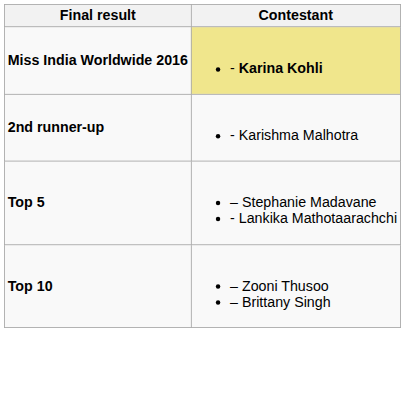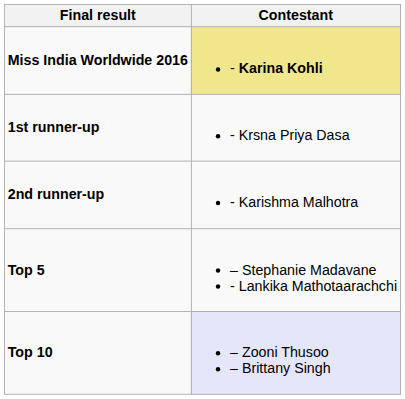 <table class="wikitable">
 <tr>
 <th>Final result</th>
 <th>Contestant</th>
 </tr>
 <tr>
 <td><strong>Miss India Worldwide 2016</strong></td>
 <td style="background: khaki;"><br><ul><li><strong></strong> - <strong>Karina Kohli</strong></li></ul></td>
+</tr>
+<tr>
+<td><strong>1st runner-up</strong></td>
+<td><br><ul><li><strong></strong> - Krsna Priya Dasa</li></ul></td>
 </tr>
 <tr>
 <td><strong>2nd runner-up</strong></td>
 <td><br><ul><li><strong></strong> - Karishma Malhotra</li></ul></td>
 </tr>
 <tr>
 <td><strong>Top 5</strong></td>
 <td><br><ul><li><strong></strong> – Stephanie Madavane</li><li><strong></strong> - Lankika Mathotaarachchi</li></ul></td>
 </tr>
 <tr>
 <td><strong>Top 10</strong></td>
-<td><br><ul><li><strong></strong> – Zooni Thusoo</li><li><strong></strong> – Brittany Singh</li></ul></td>
+<td style="background: lavender;"><br><ul><li><strong></strong> – Zooni Thusoo</li><li><strong></strong> – Brittany Singh</li></ul></td>
 </tr>
 </table>
